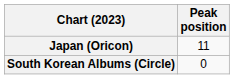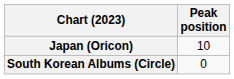 <table class="wikitable sortable plainrowheaders" style="text-align:center">
 <tr>
 <th scope="col">Chart (2023)</th>
 <th scope="col">Peak<br>position</th>
 </tr>
 <tr>
 <th scope="row">Japan (Oricon)</th>
-<td>11</td>
+<td>10</td>
 </tr>
 <tr>
 <th scope="row">South Korean Albums (Circle)</th>
 <td>0</td>
 </tr>
 </table>
